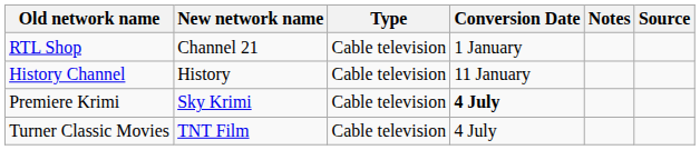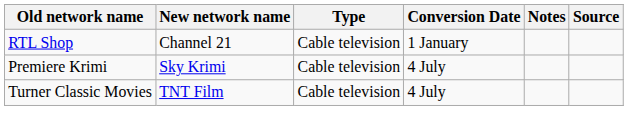 <table class="wikitable">
 <tr>
 <th>Old network name</th>
 <th>New network name</th>
 <th>Type</th>
 <th>Conversion Date</th>
 <th>Notes</th>
 <th>Source</th>
 </tr>
 <tr>
 <td><a href='#'>RTL Shop</a></td>
 <td>Channel 21</td>
 <td>Cable television</td>
 <td>1 January</td>
 <td></td>
 <td></td>
 </tr>
 <tr>
-<td><a href='#'>History Channel</a></td>
-<td>History</td>
-<td>Cable television</td>
-<td>11 January</td>
-<td></td>
-<td></td>
-</tr>
-<tr>
 <td>Premiere Krimi</td>
 <td><a href='#'>Sky Krimi</a></td>
 <td>Cable television</td>
-<td><strong>4 July</strong></td>
+<td>4 July</td>
 <td></td>
 <td></td>
 </tr>
 <tr>
 <td>Turner Classic Movies</td>
 <td><a href='#'>TNT Film</a></td>
 <td>Cable television</td>
 <td>4 July</td>
 <td></td>
 <td></td>
 </tr>
 </table>
